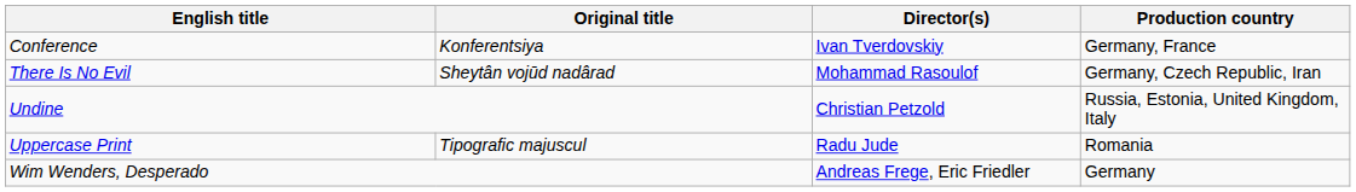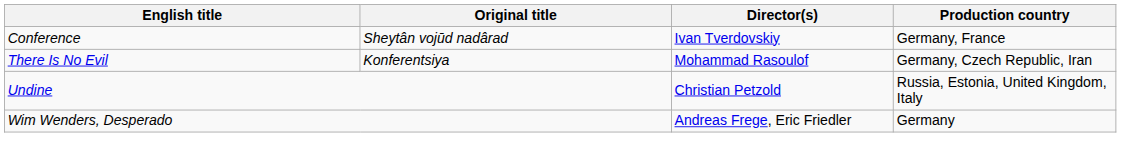 <table class="wikitable" width=100%>
 <tr>
 <th scope="col" width="32%">English title</th>
 <th scope="col" width="28%">Original title</th>
 <th scope="col" width="20%">Director(s)</th>
 <th scope="col" width="20%">Production country</th>
 </tr>
 <tr>
 <td><em>Conference</em></td>
-<td><em>Konferentsiya</em></td>
+<td><em>Sheytân vojūd nadârad</em></td>
 <td><a href='#'>Ivan Tverdovskiy</a></td>
 <td>Germany, France</td>
 </tr>
 <tr>
 <td><em><a href='#'>There Is No Evil</a></em></td>
-<td><em>Sheytân vojūd nadârad</em></td>
+<td><em>Konferentsiya</em></td>
 <td><a href='#'>Mohammad Rasoulof</a></td>
 <td>Germany, Czech Republic, Iran</td>
 </tr>
 <tr>
 <td colspan=2><em><a href='#'>Undine</a></em></td>
 <td><a href='#'>Christian Petzold</a></td>
 <td>Russia, Estonia, United Kingdom, Italy</td>
 </tr>
 <tr>
-<td><em><a href='#'>Uppercase Print</a></em></td>
-<td><em>Tipografic majuscul</em></td>
-<td><a href='#'>Radu Jude</a></td>
-<td>Romania</td>
-</tr>
-<tr>
 <td colspan=2><em>Wim Wenders, Desperado</em></td>
 <td><a href='#'>Andreas Frege</a>, Eric Friedler</td>
 <td>Germany</td>
 </tr>
 </table>
